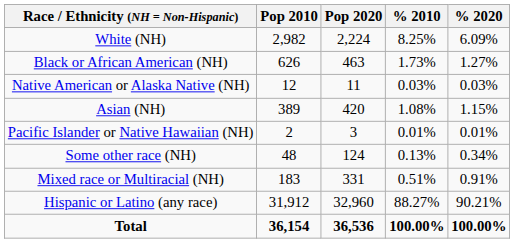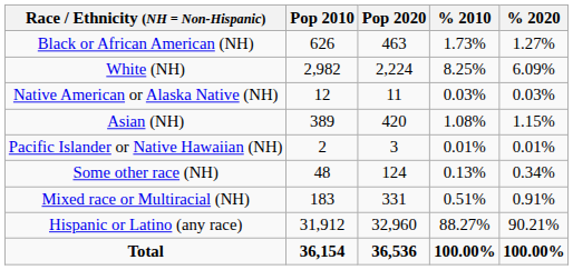 <table class="wikitable" style="text-align:center;">
 <tr>
 <th>Race / Ethnicity <small>(<em>NH = Non-Hispanic</em>)</small></th>
 <th>Pop 2010</th>
 <th>Pop 2020</th>
 <th>% 2010</th>
 <th>% 2020</th>
 </tr>
 <tr>
+<td><a href='#'>Black or African American</a> (NH)</td>
+<td>626</td>
+<td>463</td>
+<td>1.73%</td>
+<td>1.27%</td>
+</tr>
+<tr>
 <td><a href='#'>White</a> (NH)</td>
 <td>2,982</td>
 <td>2,224</td>
 <td>8.25%</td>
 <td>6.09%</td>
-</tr>
-<tr>
-<td><a href='#'>Black or African American</a> (NH)</td>
-<td>626</td>
-<td>463</td>
-<td>1.73%</td>
-<td>1.27%</td>
 </tr>
 <tr>
 <td><a href='#'>Native American</a> or <a href='#'>Alaska Native</a> (NH)</td>
 <td>12</td>
 <td>11</td>
 <td>0.03%</td>
 <td>0.03%</td>
 </tr>
 <tr>
 <td><a href='#'>Asian</a> (NH)</td>
 <td>389</td>
 <td>420</td>
 <td>1.08%</td>
 <td>1.15%</td>
 </tr>
 <tr>
 <td><a href='#'>Pacific Islander</a> or <a href='#'>Native Hawaiian</a> (NH)</td>
 <td>2</td>
 <td>3</td>
 <td>0.01%</td>
 <td>0.01%</td>
 </tr>
 <tr>
 <td><a href='#'>Some other race</a> (NH)</td>
 <td>48</td>
 <td>124</td>
 <td>0.13%</td>
 <td>0.34%</td>
 </tr>
 <tr>
 <td><a href='#'>Mixed race or Multiracial</a> (NH)</td>
 <td>183</td>
 <td>331</td>
 <td>0.51%</td>
 <td>0.91%</td>
 </tr>
 <tr>
 <td><a href='#'>Hispanic or Latino</a> (any race)</td>
 <td>31,912</td>
 <td>32,960</td>
 <td>88.27%</td>
 <td>90.21%</td>
 </tr>
 <tr>
 <td><strong>Total</strong></td>
 <td><strong>36,154</strong></td>
 <td><strong>36,536</strong></td>
 <td><strong>100.00%</strong></td>
 <td><strong>100.00%</strong></td>
 </tr>
 </table>
